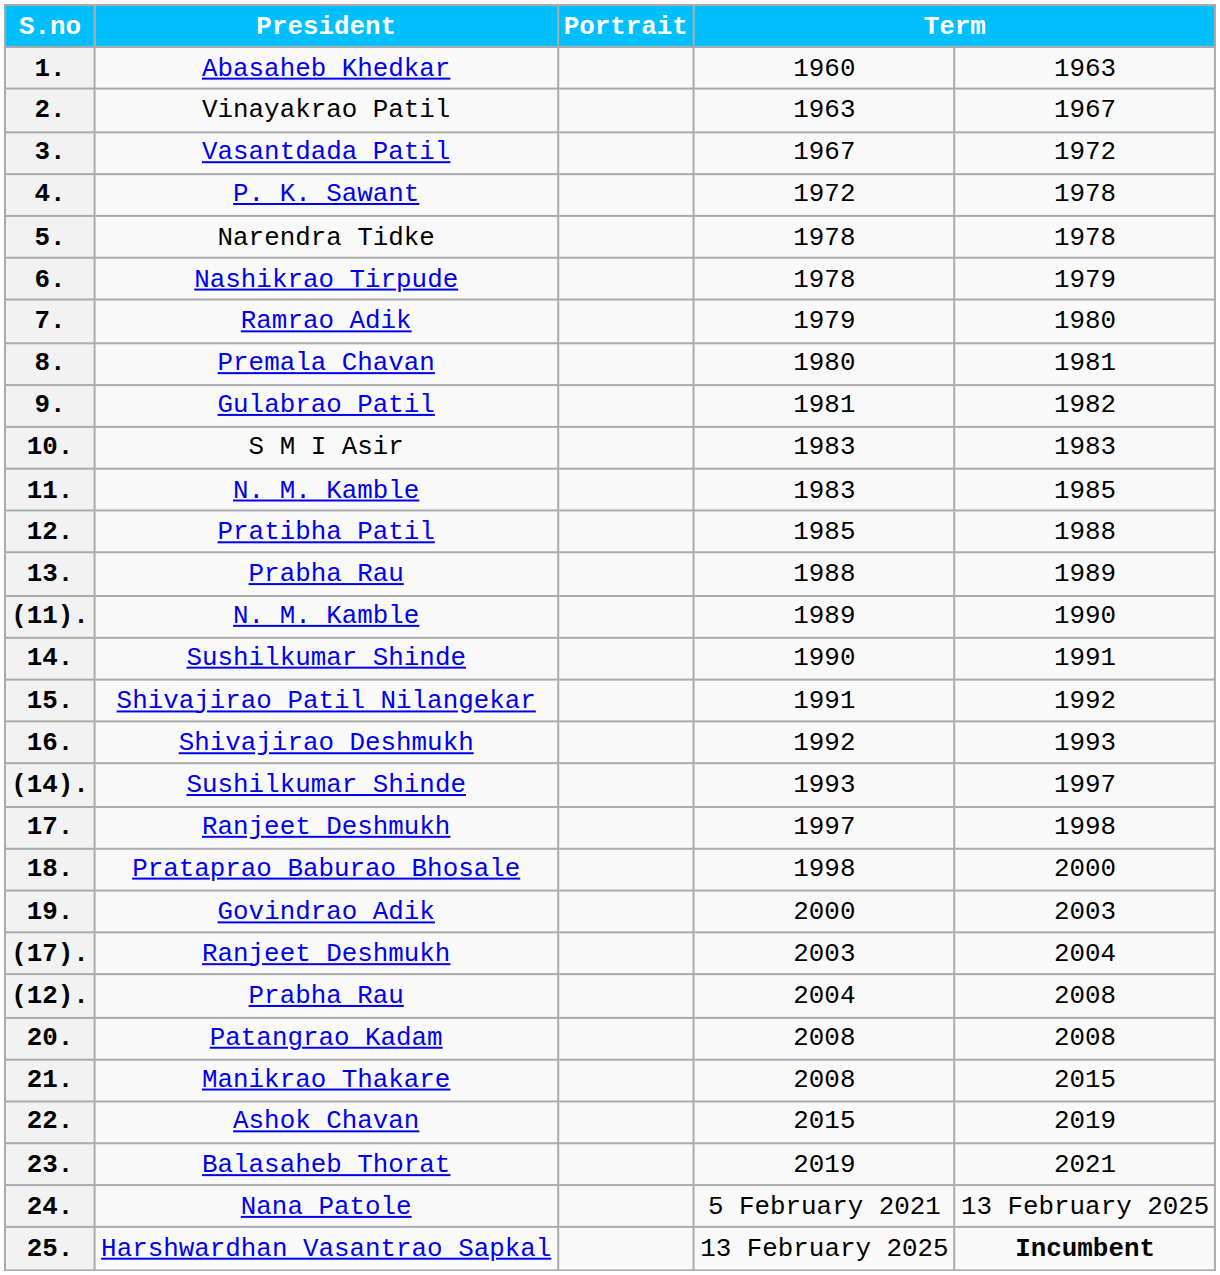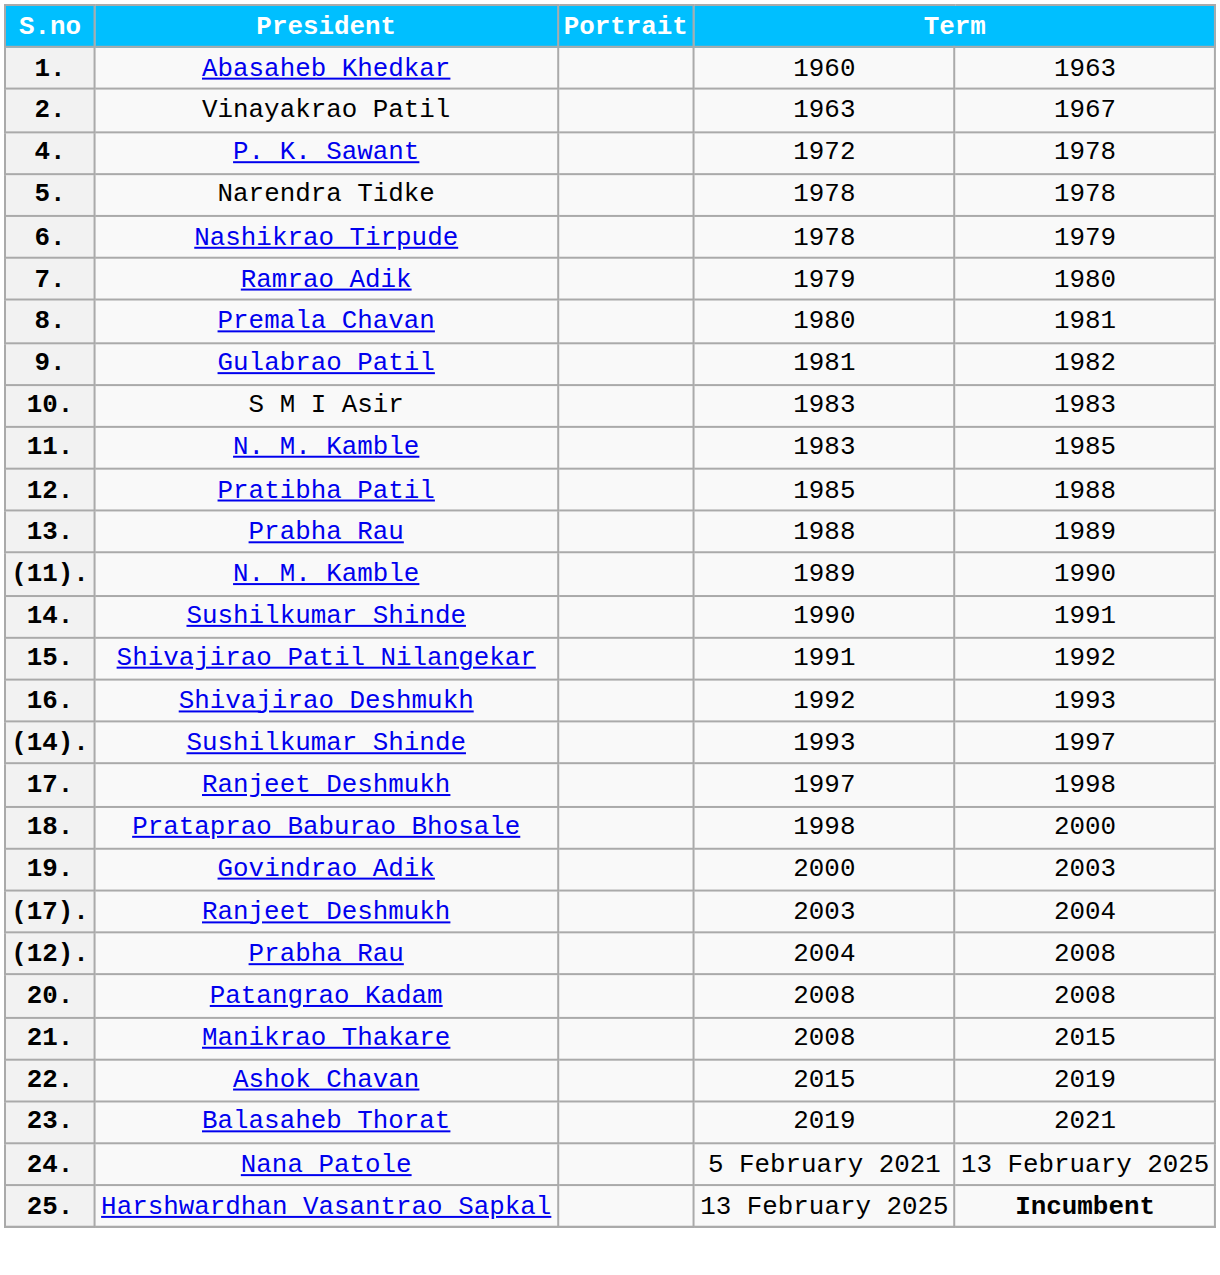 <table class="wikitable sortable" style="text-align:center;">
 <tr>
 <th Style="background-color:#00BFFF; color:white">S.no</th>
 <th Style="background-color:#00BFFF; color:white">President</th>
 <th Style="background-color:#00BFFF; color:white">Portrait</th>
 <th Style="background-color:#00BFFF; color:white" colspan=2>Term</th>
 </tr>
 <tr>
 <th>1.</th>
 <td><a href='#'>Abasaheb Khedkar</a></td>
 <td></td>
 <td>1960</td>
 <td>1963</td>
 </tr>
 <tr>
 <th>2.</th>
 <td>Vinayakrao Patil</td>
 <td></td>
 <td>1963</td>
 <td>1967</td>
-</tr>
-<tr>
-<th>3.</th>
-<td><a href='#'>Vasantdada Patil</a></td>
-<td></td>
-<td>1967</td>
-<td>1972</td>
 </tr>
 <tr>
 <th>4.</th>
 <td><a href='#'>P. K. Sawant</a></td>
 <td></td>
 <td>1972</td>
 <td>1978</td>
 </tr>
 <tr>
 <th>5.</th>
 <td>Narendra Tidke</td>
 <td></td>
 <td>1978</td>
 <td>1978</td>
 </tr>
 <tr>
 <th>6.</th>
 <td><a href='#'>Nashikrao Tirpude</a></td>
 <td></td>
 <td>1978</td>
 <td>1979</td>
 </tr>
 <tr>
 <th>7.</th>
 <td><a href='#'>Ramrao Adik</a></td>
 <td></td>
 <td>1979</td>
 <td>1980</td>
 </tr>
 <tr>
 <th>8.</th>
 <td><a href='#'>Premala Chavan</a></td>
 <td></td>
 <td>1980</td>
 <td>1981</td>
 </tr>
 <tr>
 <th>9.</th>
 <td><a href='#'>Gulabrao Patil</a></td>
 <td></td>
 <td>1981</td>
 <td>1982</td>
 </tr>
 <tr>
 <th>10.</th>
 <td>S M I Asir</td>
 <td></td>
 <td>1983</td>
 <td>1983</td>
 </tr>
 <tr>
 <th>11.</th>
 <td><a href='#'>N. M. Kamble</a></td>
 <td></td>
 <td>1983</td>
 <td>1985</td>
 </tr>
 <tr>
 <th>12.</th>
 <td><a href='#'>Pratibha Patil</a></td>
 <td></td>
 <td>1985</td>
 <td>1988</td>
 </tr>
 <tr>
 <th>13.</th>
 <td><a href='#'>Prabha Rau</a></td>
 <td></td>
 <td>1988</td>
 <td>1989</td>
 </tr>
 <tr>
 <th>(11).</th>
 <td><a href='#'>N. M. Kamble</a></td>
 <td></td>
 <td>1989</td>
 <td>1990</td>
 </tr>
 <tr>
 <th>14.</th>
 <td><a href='#'>Sushilkumar Shinde</a></td>
 <td></td>
 <td>1990</td>
 <td>1991</td>
 </tr>
 <tr>
 <th>15.</th>
 <td><a href='#'>Shivajirao Patil Nilangekar</a></td>
 <td></td>
 <td>1991</td>
 <td>1992</td>
 </tr>
 <tr>
 <th>16.</th>
 <td><a href='#'>Shivajirao Deshmukh</a></td>
 <td></td>
 <td>1992</td>
 <td>1993</td>
 </tr>
 <tr>
 <th>(14).</th>
 <td><a href='#'>Sushilkumar Shinde</a></td>
 <td></td>
 <td>1993</td>
 <td>1997</td>
 </tr>
 <tr>
 <th>17.</th>
 <td><a href='#'>Ranjeet Deshmukh</a></td>
 <td></td>
 <td>1997</td>
 <td>1998</td>
 </tr>
 <tr>
 <th>18.</th>
 <td><a href='#'>Prataprao Baburao Bhosale</a></td>
 <td></td>
 <td>1998</td>
 <td>2000</td>
 </tr>
 <tr>
 <th>19.</th>
 <td><a href='#'>Govindrao Adik</a></td>
 <td></td>
 <td>2000</td>
 <td>2003</td>
 </tr>
 <tr>
 <th>(17).</th>
 <td><a href='#'>Ranjeet Deshmukh</a></td>
 <td></td>
 <td>2003</td>
 <td>2004</td>
 </tr>
 <tr>
 <th>(12).</th>
 <td><a href='#'>Prabha Rau</a></td>
 <td></td>
 <td>2004</td>
 <td>2008</td>
 </tr>
 <tr>
 <th>20.</th>
 <td><a href='#'>Patangrao Kadam</a></td>
 <td></td>
 <td>2008</td>
 <td>2008</td>
 </tr>
 <tr>
 <th>21.</th>
 <td><a href='#'>Manikrao Thakare</a></td>
 <td></td>
 <td>2008</td>
 <td>2015</td>
 </tr>
 <tr>
 <th>22.</th>
 <td><a href='#'>Ashok Chavan</a></td>
 <td></td>
 <td>2015</td>
 <td>2019</td>
 </tr>
 <tr>
 <th>23.</th>
 <td><a href='#'>Balasaheb Thorat</a></td>
 <td></td>
 <td>2019</td>
 <td>2021</td>
 </tr>
 <tr>
 <th>24.</th>
 <td><a href='#'>Nana Patole</a></td>
 <td></td>
 <td>5 February 2021</td>
 <td>13 February 2025</td>
 </tr>
 <tr>
 <th>25.</th>
 <td><a href='#'>Harshwardhan Vasantrao Sapkal</a></td>
 <td></td>
 <td>13 February 2025</td>
 <td><strong>Incumbent</strong></td>
 </tr>
 <tr>
 </tr>
 </table>
